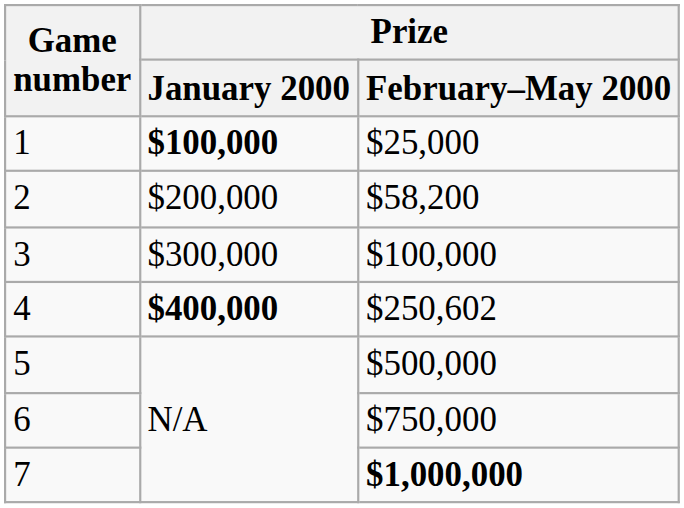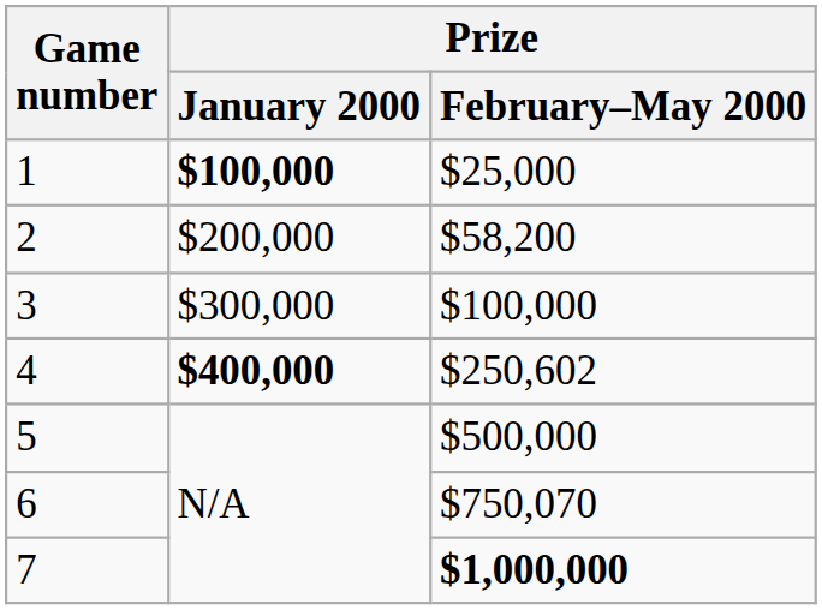 <table class="wikitable" align="center">
 <tr>
 <th rowspan="2" style="width:32px">Game number</th>
 <th colspan="2" style="width:65px">Prize</th>
 </tr>
 <tr>
 <th>January 2000</th>
 <th>February–May 2000</th>
 </tr>
 <tr>
 <td>1</td>
 <td><strong>$100,000</strong></td>
 <td>$25,000</td>
 </tr>
 <tr>
 <td>2</td>
 <td>$200,000</td>
 <td>$58,200</td>
 </tr>
 <tr>
 <td>3</td>
 <td>$300,000</td>
 <td>$100,000</td>
 </tr>
 <tr>
 <td>4</td>
 <td><strong>$400,000</strong></td>
 <td>$250,602</td>
 </tr>
 <tr>
 <td>5</td>
 <td rowspan="3">N/A</td>
 <td>$500,000</td>
 </tr>
 <tr>
 <td>6</td>
-<td>$750,000</td>
+<td>$750,070</td>
 </tr>
 <tr>
 <td>7</td>
 <td><strong>$1,000,000</strong></td>
 </tr>
 </table>
